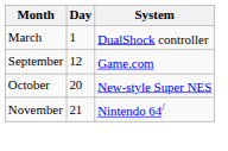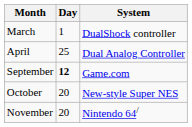 <table class="wikitable">
 <tr>
 <th>Month</th>
 <th>Day</th>
 <th>System</th>
 </tr>
 <tr>
 <td>March</td>
 <td>1</td>
 <td><a href='#'>DualShock</a> controller<sup></sup></td>
 </tr>
 <tr>
+<td>April</td>
+<td>25</td>
+<td><a href='#'>Dual Analog Controller</a><sup></sup></td>
+</tr>
+<tr>
 <td>September</td>
-<td>12</td>
+<td><strong>12</strong></td>
 <td><a href='#'>Game.com</a><sup></sup></td>
 </tr>
 <tr>
 <td>October</td>
 <td>20</td>
 <td><a href='#'>New-style Super NES</a><sup></sup></td>
 </tr>
 <tr>
 <td>November</td>
-<td>21</td>
+<td>20</td>
 <td><a href='#'>Nintendo 64</a><sup>/</sup></td>
 </tr>
 </table>
